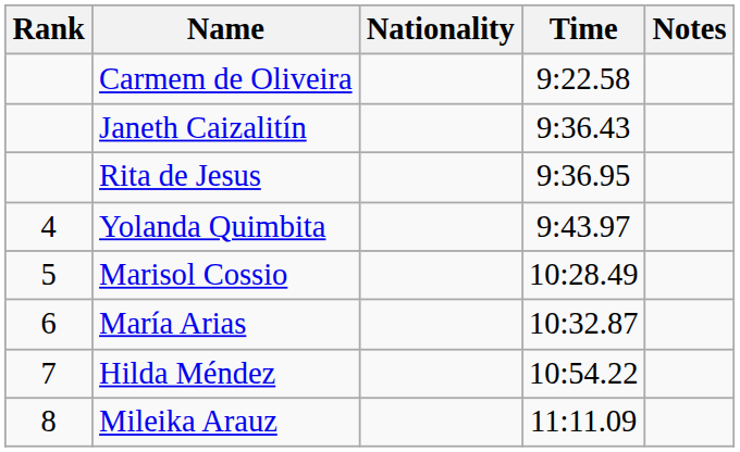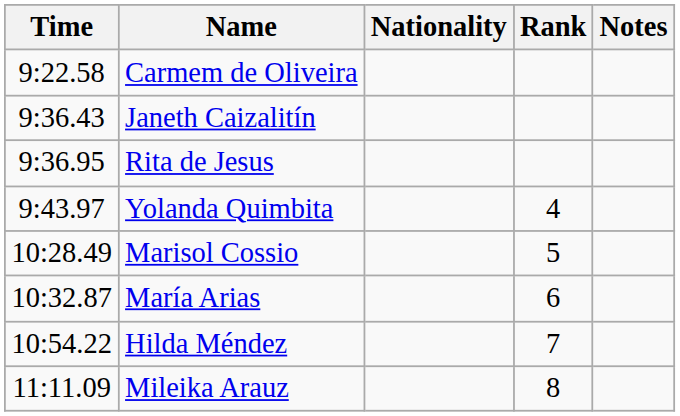 <table class="wikitable sortable" style="text-align:center">
 <tr>
-<th>Rank</th>
+<th>Time</th>
 <th>Name</th>
 <th>Nationality</th>
-<th>Time</th>
+<th>Rank</th>
 <th>Notes</th>
 </tr>
 <tr>
-<td></td>
+<td>9:22.58</td>
 <td align=left><a href='#'>Carmem de Oliveira</a></td>
 <td align=left></td>
-<td>9:22.58</td>
+<td></td>
 <td></td>
 </tr>
 <tr>
-<td></td>
+<td>9:36.43</td>
 <td align=left><a href='#'>Janeth Caizalitín</a></td>
 <td align=left></td>
-<td>9:36.43</td>
+<td></td>
 <td></td>
 </tr>
 <tr>
-<td></td>
+<td>9:36.95</td>
 <td align=left><a href='#'>Rita de Jesus</a></td>
 <td align=left></td>
-<td>9:36.95</td>
+<td></td>
 <td></td>
 </tr>
 <tr>
-<td>4</td>
+<td>9:43.97</td>
 <td align=left><a href='#'>Yolanda Quimbita</a></td>
 <td align=left></td>
-<td>9:43.97</td>
+<td>4</td>
 <td></td>
 </tr>
 <tr>
-<td>5</td>
+<td>10:28.49</td>
 <td align=left><a href='#'>Marisol Cossio</a></td>
 <td align=left></td>
-<td>10:28.49</td>
+<td>5</td>
 <td></td>
 </tr>
 <tr>
-<td>6</td>
+<td>10:32.87</td>
 <td align=left><a href='#'>María Arias</a></td>
 <td align=left></td>
-<td>10:32.87</td>
+<td>6</td>
 <td></td>
 </tr>
 <tr>
-<td>7</td>
+<td>10:54.22</td>
 <td align=left><a href='#'>Hilda Méndez</a></td>
 <td align=left></td>
-<td>10:54.22</td>
+<td>7</td>
 <td></td>
 </tr>
 <tr>
-<td>8</td>
+<td>11:11.09</td>
 <td align=left><a href='#'>Mileika Arauz</a></td>
 <td align=left></td>
-<td>11:11.09</td>
+<td>8</td>
 <td></td>
 </tr>
 </table>
